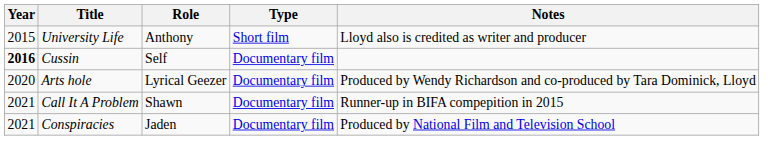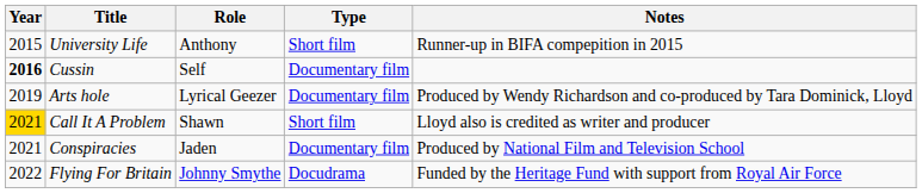 <table class="wikitable">
 <tr>
 <th>Year</th>
 <th>Title</th>
 <th>Role</th>
 <th>Type</th>
 <th>Notes</th>
 </tr>
 <tr>
 <td>2015</td>
 <td><em>University Life</em></td>
 <td>Anthony</td>
 <td><a href='#'>Short film</a></td>
-<td>Lloyd also is credited as writer and producer</td>
+<td>Runner-up in BIFA compepition in 2015</td>
 </tr>
 <tr>
 <td><strong>2016</strong></td>
 <td><em>Cussin</em></td>
 <td>Self</td>
 <td><a href='#'>Documentary film</a></td>
 <td></td>
 </tr>
 <tr>
-<td>2020</td>
+<td>2019</td>
 <td><em>Arts hole</em></td>
 <td>Lyrical Geezer</td>
 <td><a href='#'>Documentary film</a></td>
 <td>Produced by Wendy Richardson and co-produced by Tara Dominick, Lloyd</td>
 </tr>
 <tr>
-<td>2021</td>
+<td style="background: gold;">2021</td>
 <td><em>Call It A Problem</em></td>
 <td>Shawn</td>
-<td><a href='#'>Documentary film</a></td>
-<td>Runner-up in BIFA compepition in 2015</td>
+<td><a href='#'>Short film</a></td>
+<td>Lloyd also is credited as writer and producer</td>
 </tr>
 <tr>
 <td>2021</td>
 <td><em>Conspiracies</em></td>
 <td>Jaden</td>
 <td><a href='#'>Documentary film</a></td>
 <td>Produced by <a href='#'>National Film and Television School</a></td>
 </tr>
+<tr>
+<td>2022</td>
+<td><em>Flying For Britain</em></td>
+<td><a href='#'>Johnny Smythe</a></td>
+<td><a href='#'>Docudrama</a></td>
+<td>Funded by the <a href='#'>Heritage Fund</a> with support from <a href='#'>Royal Air Force</a></td>
+</tr>
 </table>
